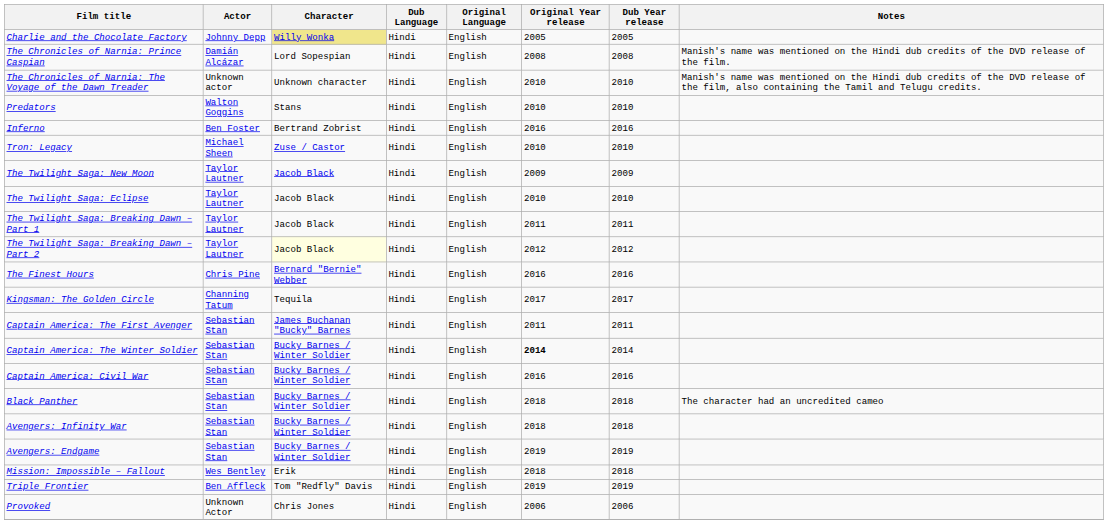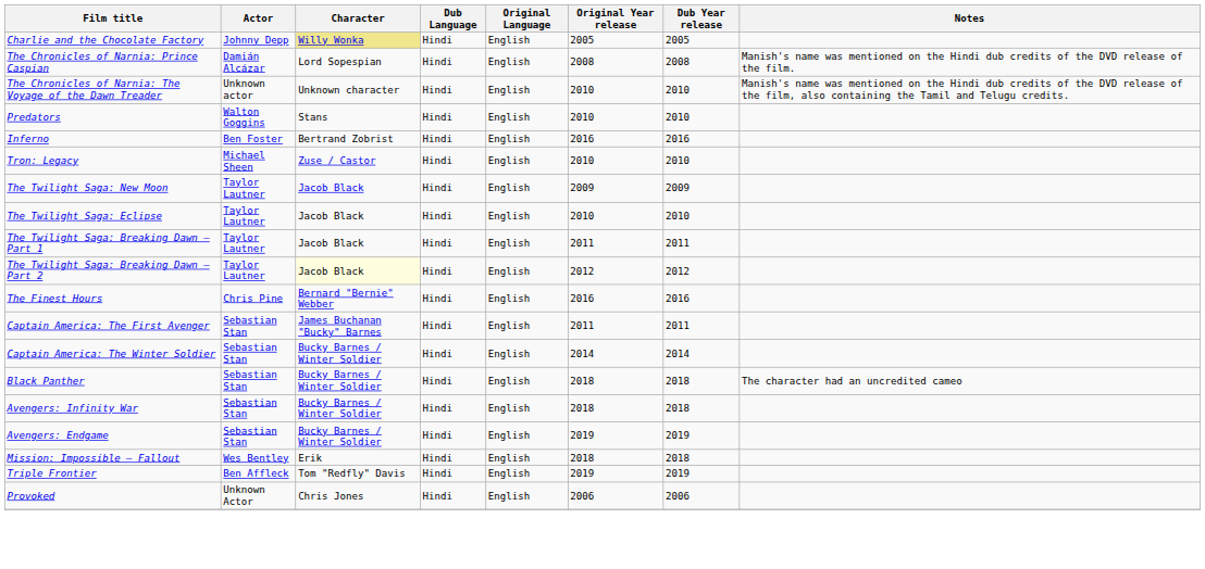 <table class="wikitable">
 <tr>
 <th>Film title</th>
 <th>Actor</th>
 <th>Character</th>
 <th>Dub Language</th>
 <th>Original Language</th>
 <th>Original Year release</th>
 <th>Dub Year release</th>
 <th>Notes</th>
 </tr>
 <tr>
 <td><em><a href='#'>Charlie and the Chocolate Factory</a></em></td>
 <td><a href='#'>Johnny Depp</a></td>
 <td style="background: khaki;"><a href='#'>Willy Wonka</a></td>
 <td>Hindi</td>
 <td>English</td>
 <td>2005</td>
 <td>2005</td>
 <td></td>
 </tr>
 <tr>
 <td><em><a href='#'>The Chronicles of Narnia: Prince Caspian</a></em></td>
 <td><a href='#'>Damián Alcázar</a></td>
 <td>Lord Sopespian</td>
 <td>Hindi</td>
 <td>English</td>
 <td>2008</td>
 <td>2008</td>
 <td>Manish's name was mentioned on the Hindi dub credits of the DVD release of the film.</td>
 </tr>
 <tr>
 <td><em><a href='#'>The Chronicles of Narnia: The Voyage of the Dawn Treader</a></em></td>
 <td>Unknown actor</td>
 <td>Unknown character</td>
 <td>Hindi</td>
 <td>English</td>
 <td>2010</td>
 <td>2010</td>
 <td>Manish's name was mentioned on the Hindi dub credits of the DVD release of the film, also containing the Tamil and Telugu credits.</td>
 </tr>
 <tr>
 <td><em><a href='#'>Predators</a></em></td>
 <td><a href='#'>Walton Goggins</a></td>
 <td>Stans</td>
 <td>Hindi</td>
 <td>English</td>
 <td>2010</td>
 <td>2010</td>
 <td></td>
 </tr>
 <tr>
 <td><em><a href='#'>Inferno</a></em></td>
 <td><a href='#'>Ben Foster</a></td>
 <td>Bertrand Zobrist</td>
 <td>Hindi</td>
 <td>English</td>
 <td>2016</td>
 <td>2016</td>
 <td></td>
 </tr>
 <tr>
 <td><em><a href='#'>Tron: Legacy</a></em></td>
 <td><a href='#'>Michael Sheen</a></td>
 <td><a href='#'>Zuse / Castor</a></td>
 <td>Hindi</td>
 <td>English</td>
 <td>2010</td>
 <td>2010</td>
 <td></td>
 </tr>
 <tr>
 <td><em><a href='#'>The Twilight Saga: New Moon</a></em></td>
 <td><a href='#'>Taylor Lautner</a></td>
 <td><a href='#'>Jacob Black</a></td>
 <td>Hindi</td>
 <td>English</td>
 <td>2009</td>
 <td>2009</td>
 <td></td>
 </tr>
 <tr>
 <td><em><a href='#'>The Twilight Saga: Eclipse</a></em></td>
 <td><a href='#'>Taylor Lautner</a></td>
 <td>Jacob Black</td>
 <td>Hindi</td>
 <td>English</td>
 <td>2010</td>
 <td>2010</td>
 <td></td>
 </tr>
 <tr>
 <td><em><a href='#'>The Twilight Saga: Breaking Dawn – Part 1</a></em></td>
 <td><a href='#'>Taylor Lautner</a></td>
 <td>Jacob Black</td>
 <td>Hindi</td>
 <td>English</td>
 <td>2011</td>
 <td>2011</td>
 <td></td>
 </tr>
 <tr>
 <td><em><a href='#'>The Twilight Saga: Breaking Dawn – Part 2</a></em></td>
 <td><a href='#'>Taylor Lautner</a></td>
 <td style="background: lightyellow;">Jacob Black</td>
 <td>Hindi</td>
 <td>English</td>
 <td>2012</td>
 <td>2012</td>
 <td></td>
 </tr>
 <tr>
 <td><em><a href='#'>The Finest Hours</a></em></td>
 <td><a href='#'>Chris Pine</a></td>
 <td><a href='#'>Bernard "Bernie" Webber</a></td>
 <td>Hindi</td>
 <td>English</td>
 <td>2016</td>
 <td>2016</td>
 <td></td>
 </tr>
 <tr>
-<td><em><a href='#'>Kingsman: The Golden Circle</a></em></td>
-<td><a href='#'>Channing Tatum</a></td>
-<td>Tequila</td>
-<td>Hindi</td>
-<td>English</td>
-<td>2017</td>
-<td>2017</td>
-<td></td>
-</tr>
-<tr>
 <td><em><a href='#'>Captain America: The First Avenger</a></em></td>
 <td><a href='#'>Sebastian Stan</a></td>
 <td><a href='#'>James Buchanan "Bucky" Barnes</a></td>
 <td>Hindi</td>
 <td>English</td>
 <td>2011</td>
 <td>2011</td>
 <td></td>
 </tr>
 <tr>
 <td><em><a href='#'>Captain America: The Winter Soldier</a></em></td>
 <td><a href='#'>Sebastian Stan</a></td>
 <td><a href='#'>Bucky Barnes / Winter Soldier</a></td>
 <td>Hindi</td>
 <td>English</td>
-<td><strong>2014</strong></td>
 <td>2014</td>
-<td></td>
-</tr>
-<tr>
-<td><em><a href='#'>Captain America: Civil War</a></em></td>
-<td><a href='#'>Sebastian Stan</a></td>
-<td><a href='#'>Bucky Barnes / Winter Soldier</a></td>
-<td>Hindi</td>
-<td>English</td>
-<td>2016</td>
-<td>2016</td>
+<td>2014</td>
 <td></td>
 </tr>
 <tr>
 <td><em><a href='#'>Black Panther</a></em></td>
 <td><a href='#'>Sebastian Stan</a></td>
 <td><a href='#'>Bucky Barnes / Winter Soldier</a></td>
 <td>Hindi</td>
 <td>English</td>
 <td>2018</td>
 <td>2018</td>
 <td>The character had an uncredited cameo</td>
 </tr>
 <tr>
 <td><em><a href='#'>Avengers: Infinity War</a></em></td>
 <td><a href='#'>Sebastian Stan</a></td>
 <td><a href='#'>Bucky Barnes / Winter Soldier</a></td>
 <td>Hindi</td>
 <td>English</td>
 <td>2018</td>
 <td>2018</td>
 <td></td>
 </tr>
 <tr>
 <td><em><a href='#'>Avengers: Endgame</a></em></td>
 <td><a href='#'>Sebastian Stan</a></td>
 <td><a href='#'>Bucky Barnes / Winter Soldier</a></td>
 <td>Hindi</td>
 <td>English</td>
 <td>2019</td>
 <td>2019</td>
 <td></td>
 </tr>
 <tr>
 <td><em><a href='#'>Mission: Impossible – Fallout</a></em></td>
 <td><a href='#'>Wes Bentley</a></td>
 <td>Erik</td>
 <td>Hindi</td>
 <td>English</td>
 <td>2018</td>
 <td>2018</td>
 <td></td>
 </tr>
 <tr>
 <td><em><a href='#'>Triple Frontier</a></em></td>
 <td><a href='#'>Ben Affleck</a></td>
 <td>Tom "Redfly" Davis</td>
 <td>Hindi</td>
 <td>English</td>
 <td>2019</td>
 <td>2019</td>
 <td></td>
 </tr>
 <tr>
 <td><em><a href='#'>Provoked</a></em></td>
 <td>Unknown Actor</td>
 <td>Chris Jones</td>
 <td>Hindi</td>
 <td>English</td>
 <td>2006</td>
 <td>2006</td>
 <td></td>
 </tr>
 <tr>
 </tr>
 </table>
